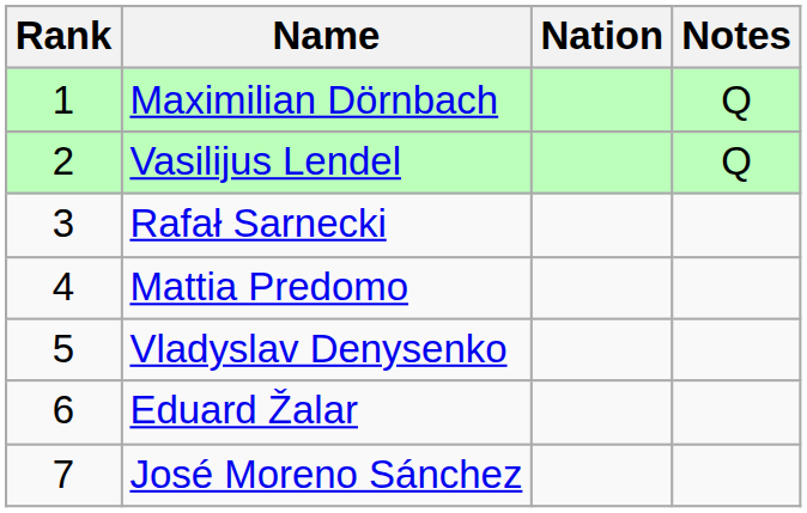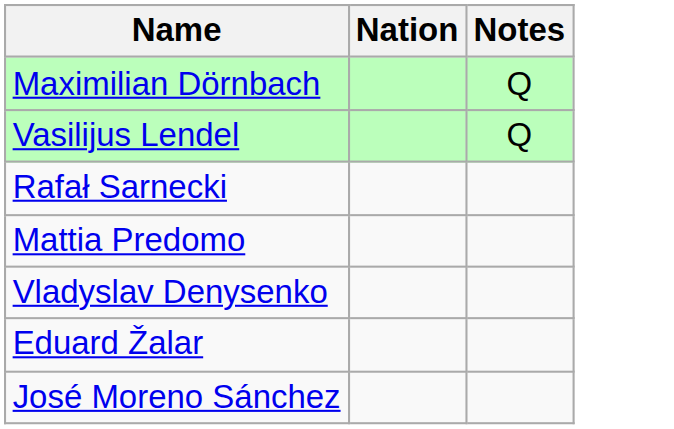 <table class="wikitable sortable" style="text-align:center">
 <tr>
-<th>Rank</th>
 <th>Name</th>
 <th>Nation</th>
 <th>Notes</th>
 </tr>
 <tr bgcolor=bbffbb>
-<td>1</td>
 <td align=left><a href='#'>Maximilian Dörnbach</a></td>
 <td align=left></td>
 <td>Q</td>
 </tr>
 <tr bgcolor=bbffbb>
-<td>2</td>
 <td align=left><a href='#'>Vasilijus Lendel</a></td>
 <td align=left></td>
 <td>Q</td>
 </tr>
 <tr>
-<td>3</td>
 <td align=left><a href='#'>Rafał Sarnecki</a></td>
 <td align=left></td>
 <td></td>
 </tr>
 <tr>
-<td>4</td>
 <td align=left><a href='#'>Mattia Predomo</a></td>
 <td align=left></td>
 <td></td>
 </tr>
 <tr>
-<td>5</td>
 <td align=left><a href='#'>Vladyslav Denysenko</a></td>
 <td align=left></td>
 <td></td>
 </tr>
 <tr>
-<td>6</td>
 <td align=left><a href='#'>Eduard Žalar</a></td>
 <td align=left></td>
 <td></td>
 </tr>
 <tr>
-<td>7</td>
 <td align=left><a href='#'>José Moreno Sánchez</a></td>
 <td align=left></td>
 <td></td>
 </tr>
 </table>
